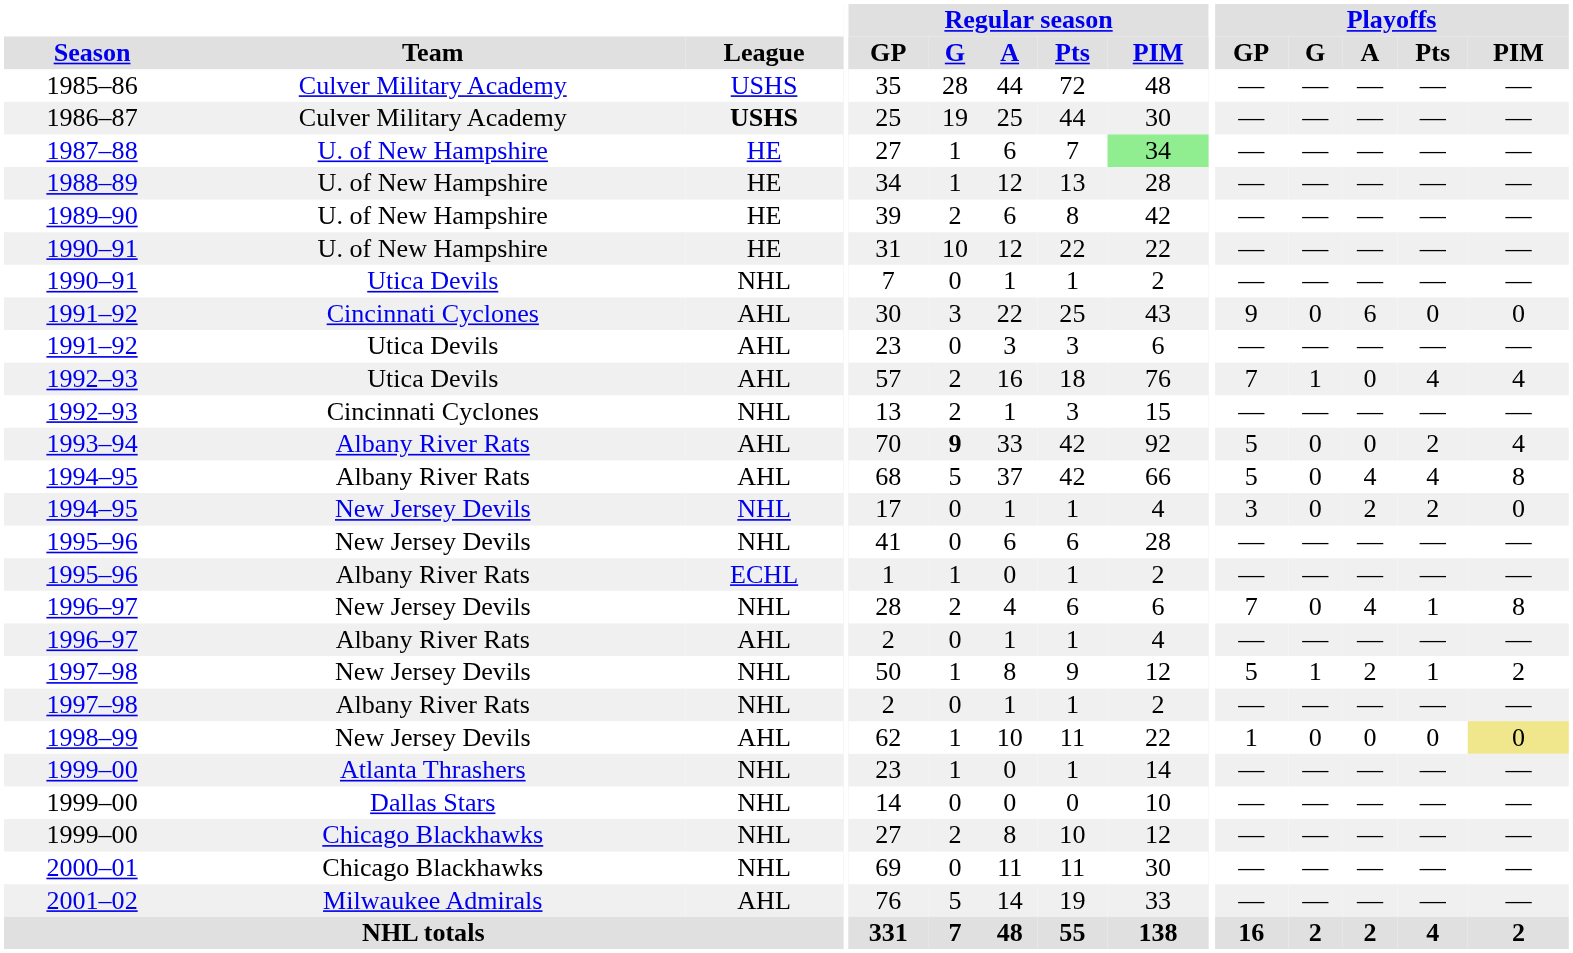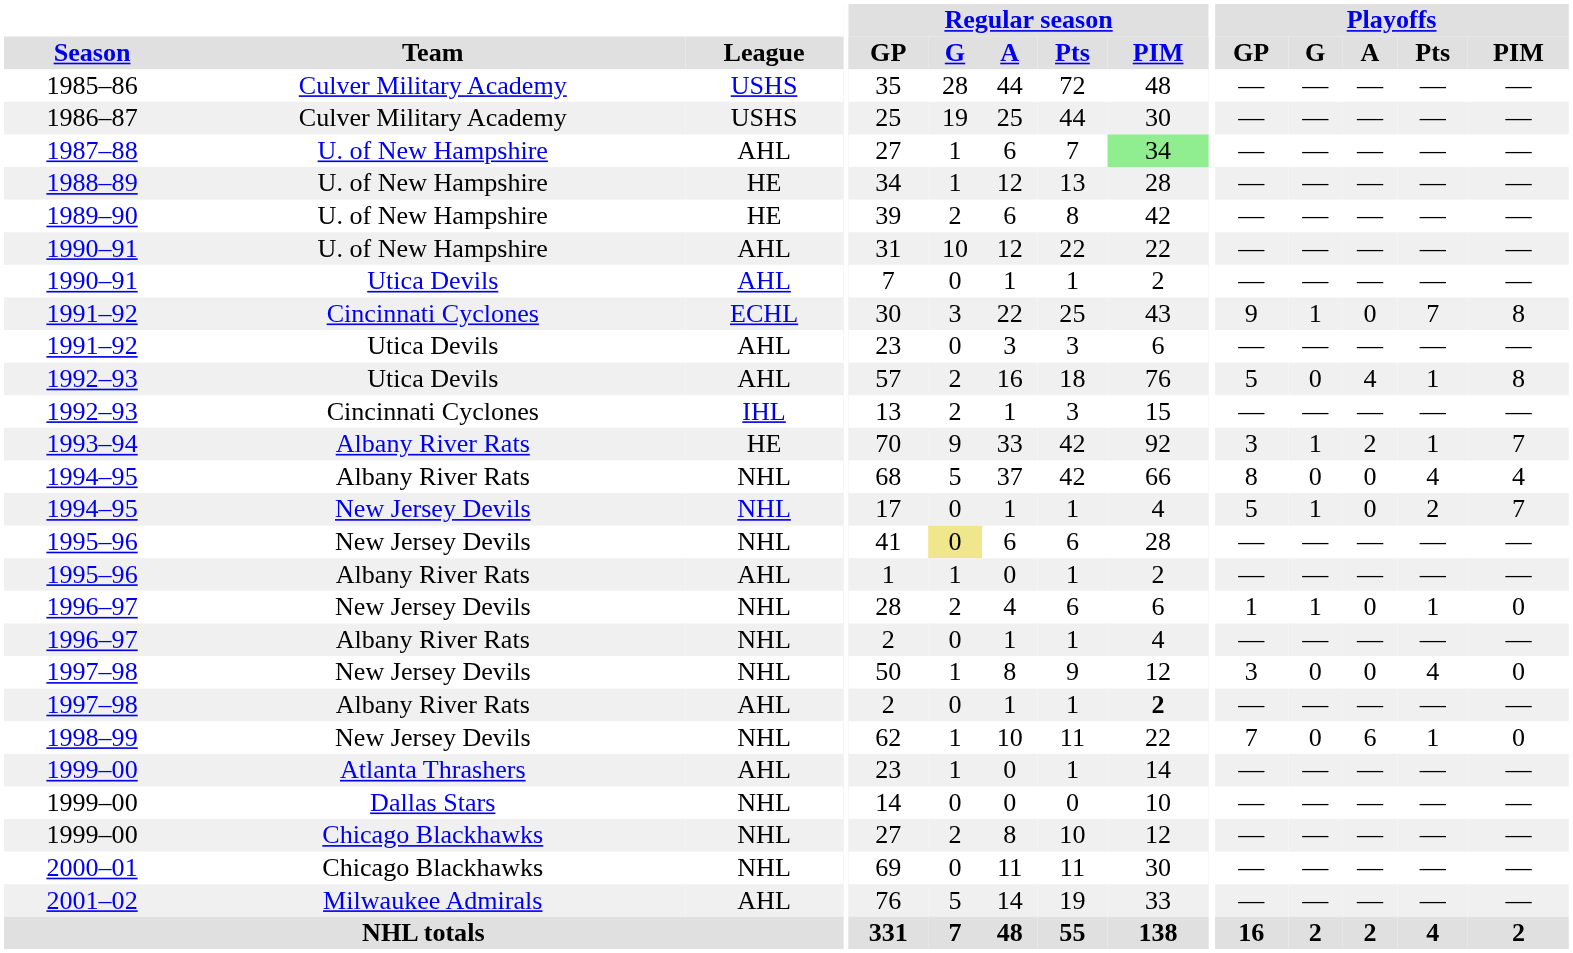 <table border="0" cellpadding="1" cellspacing="0" style="text-align:center; width:60em">
 <tr bgcolor="#e0e0e0">
 <th colspan="3" bgcolor="#ffffff"></th>
 <th rowspan="99" bgcolor="#ffffff"></th>
 <th colspan="5"><a href='#'>Regular season</a></th>
 <th rowspan="99" bgcolor="#ffffff"></th>
 <th colspan="5"><a href='#'>Playoffs</a></th>
 </tr>
 <tr bgcolor="#e0e0e0">
 <th><a href='#'>Season</a></th>
 <th>Team</th>
 <th>League</th>
 <th>GP</th>
 <th><a href='#'>G</a></th>
 <th><a href='#'>A</a></th>
 <th><a href='#'>Pts</a></th>
 <th><a href='#'>PIM</a></th>
 <th>GP</th>
 <th>G</th>
 <th>A</th>
 <th>Pts</th>
 <th>PIM</th>
 </tr>
 <tr>
 <td>1985–86</td>
 <td><a href='#'>Culver Military Academy</a></td>
 <td><a href='#'>USHS</a></td>
 <td>35</td>
 <td>28</td>
 <td>44</td>
 <td>72</td>
 <td>48</td>
 <td>—</td>
 <td>—</td>
 <td>—</td>
 <td>—</td>
 <td>—</td>
 </tr>
 <tr bgcolor="#f0f0f0">
 <td>1986–87</td>
 <td>Culver Military Academy</td>
-<td><strong>USHS</strong></td>
+<td>USHS</td>
 <td>25</td>
 <td>19</td>
 <td>25</td>
 <td>44</td>
 <td>30</td>
 <td>—</td>
 <td>—</td>
 <td>—</td>
 <td>—</td>
 <td>—</td>
 </tr>
 <tr>
 <td><a href='#'>1987–88</a></td>
 <td><a href='#'>U. of New Hampshire</a></td>
-<td><a href='#'>HE</a></td>
+<td>AHL</td>
 <td>27</td>
 <td>1</td>
 <td>6</td>
 <td>7</td>
 <td style="background: lightgreen;">34</td>
 <td>—</td>
 <td>—</td>
 <td>—</td>
 <td>—</td>
 <td>—</td>
 </tr>
 <tr bgcolor="#f0f0f0">
 <td><a href='#'>1988–89</a></td>
 <td>U. of New Hampshire</td>
 <td>HE</td>
 <td>34</td>
 <td>1</td>
 <td>12</td>
 <td>13</td>
 <td>28</td>
 <td>—</td>
 <td>—</td>
 <td>—</td>
 <td>—</td>
 <td>—</td>
 </tr>
 <tr>
 <td><a href='#'>1989–90</a></td>
 <td>U. of New Hampshire</td>
 <td>HE</td>
 <td>39</td>
 <td>2</td>
 <td>6</td>
 <td>8</td>
 <td>42</td>
 <td>—</td>
 <td>—</td>
 <td>—</td>
 <td>—</td>
 <td>—</td>
 </tr>
 <tr bgcolor="#f0f0f0">
 <td><a href='#'>1990–91</a></td>
 <td>U. of New Hampshire</td>
-<td>HE</td>
+<td>AHL</td>
 <td>31</td>
 <td>10</td>
 <td>12</td>
 <td>22</td>
 <td>22</td>
 <td>—</td>
 <td>—</td>
 <td>—</td>
 <td>—</td>
 <td>—</td>
 </tr>
 <tr>
 <td><a href='#'>1990–91</a></td>
 <td><a href='#'>Utica Devils</a></td>
-<td>NHL</td>
+<td><a href='#'>AHL</a></td>
 <td>7</td>
 <td>0</td>
 <td>1</td>
 <td>1</td>
 <td>2</td>
 <td>—</td>
 <td>—</td>
 <td>—</td>
 <td>—</td>
 <td>—</td>
 </tr>
 <tr bgcolor="#f0f0f0">
 <td><a href='#'>1991–92</a></td>
 <td><a href='#'>Cincinnati Cyclones</a></td>
-<td>AHL</td>
+<td><a href='#'>ECHL</a></td>
 <td>30</td>
 <td>3</td>
 <td>22</td>
 <td>25</td>
 <td>43</td>
 <td>9</td>
+<td>1</td>
 <td>0</td>
-<td>6</td>
-<td>0</td>
-<td>0</td>
+<td>7</td>
+<td>8</td>
 </tr>
 <tr>
 <td><a href='#'>1991–92</a></td>
 <td>Utica Devils</td>
 <td>AHL</td>
 <td>23</td>
 <td>0</td>
 <td>3</td>
 <td>3</td>
 <td>6</td>
 <td>—</td>
 <td>—</td>
 <td>—</td>
 <td>—</td>
 <td>—</td>
 </tr>
 <tr bgcolor="#f0f0f0">
 <td><a href='#'>1992–93</a></td>
 <td>Utica Devils</td>
 <td>AHL</td>
 <td>57</td>
 <td>2</td>
 <td>16</td>
 <td>18</td>
 <td>76</td>
-<td>7</td>
-<td>1</td>
+<td>5</td>
 <td>0</td>
 <td>4</td>
-<td>4</td>
+<td>1</td>
+<td>8</td>
 </tr>
 <tr>
 <td><a href='#'>1992–93</a></td>
 <td>Cincinnati Cyclones</td>
-<td>NHL</td>
+<td><a href='#'>IHL</a></td>
 <td>13</td>
 <td>2</td>
 <td>1</td>
 <td>3</td>
 <td>15</td>
 <td>—</td>
 <td>—</td>
 <td>—</td>
 <td>—</td>
 <td>—</td>
 </tr>
 <tr bgcolor="#f0f0f0">
 <td><a href='#'>1993–94</a></td>
 <td><a href='#'>Albany River Rats</a></td>
-<td>AHL</td>
+<td>HE</td>
 <td>70</td>
-<td><strong>9</strong></td>
+<td>9</td>
 <td>33</td>
 <td>42</td>
 <td>92</td>
-<td>5</td>
-<td>0</td>
-<td>0</td>
+<td>3</td>
+<td>1</td>
 <td>2</td>
-<td>4</td>
+<td>1</td>
+<td>7</td>
 </tr>
 <tr>
 <td><a href='#'>1994–95</a></td>
 <td>Albany River Rats</td>
-<td>AHL</td>
+<td>NHL</td>
 <td>68</td>
 <td>5</td>
 <td>37</td>
 <td>42</td>
 <td>66</td>
-<td>5</td>
+<td>8</td>
+<td>0</td>
 <td>0</td>
 <td>4</td>
 <td>4</td>
-<td>8</td>
 </tr>
 <tr bgcolor="#f0f0f0">
 <td><a href='#'>1994–95</a></td>
 <td><a href='#'>New Jersey Devils</a></td>
 <td><a href='#'>NHL</a></td>
 <td>17</td>
 <td>0</td>
 <td>1</td>
 <td>1</td>
 <td>4</td>
-<td>3</td>
+<td>5</td>
+<td>1</td>
 <td>0</td>
 <td>2</td>
-<td>2</td>
-<td>0</td>
+<td>7</td>
 </tr>
 <tr>
 <td><a href='#'>1995–96</a></td>
 <td>New Jersey Devils</td>
 <td>NHL</td>
 <td>41</td>
-<td>0</td>
+<td style="background: khaki;">0</td>
 <td>6</td>
 <td>6</td>
 <td>28</td>
 <td>—</td>
 <td>—</td>
 <td>—</td>
 <td>—</td>
 <td>—</td>
 </tr>
 <tr bgcolor="#f0f0f0">
 <td><a href='#'>1995–96</a></td>
 <td>Albany River Rats</td>
-<td><a href='#'>ECHL</a></td>
+<td>AHL</td>
 <td>1</td>
 <td>1</td>
 <td>0</td>
 <td>1</td>
 <td>2</td>
 <td>—</td>
 <td>—</td>
 <td>—</td>
 <td>—</td>
 <td>—</td>
 </tr>
 <tr>
 <td><a href='#'>1996–97</a></td>
 <td>New Jersey Devils</td>
 <td>NHL</td>
 <td>28</td>
 <td>2</td>
 <td>4</td>
 <td>6</td>
 <td>6</td>
-<td>7</td>
+<td>1</td>
+<td>1</td>
 <td>0</td>
-<td>4</td>
 <td>1</td>
-<td>8</td>
+<td>0</td>
 </tr>
 <tr bgcolor="#f0f0f0">
 <td><a href='#'>1996–97</a></td>
 <td>Albany River Rats</td>
-<td>AHL</td>
+<td>NHL</td>
 <td>2</td>
 <td>0</td>
 <td>1</td>
 <td>1</td>
 <td>4</td>
 <td>—</td>
 <td>—</td>
 <td>—</td>
 <td>—</td>
 <td>—</td>
 </tr>
 <tr>
 <td><a href='#'>1997–98</a></td>
 <td>New Jersey Devils</td>
 <td>NHL</td>
 <td>50</td>
 <td>1</td>
 <td>8</td>
 <td>9</td>
 <td>12</td>
-<td>5</td>
-<td>1</td>
-<td>2</td>
-<td>1</td>
-<td>2</td>
+<td>3</td>
+<td>0</td>
+<td>0</td>
+<td>4</td>
+<td>0</td>
 </tr>
 <tr bgcolor="#f0f0f0">
 <td><a href='#'>1997–98</a></td>
 <td>Albany River Rats</td>
-<td>NHL</td>
+<td>AHL</td>
 <td>2</td>
 <td>0</td>
 <td>1</td>
 <td>1</td>
-<td>2</td>
+<td><strong>2</strong></td>
 <td>—</td>
 <td>—</td>
 <td>—</td>
 <td>—</td>
 <td>—</td>
 </tr>
 <tr>
 <td><a href='#'>1998–99</a></td>
 <td>New Jersey Devils</td>
-<td>AHL</td>
+<td>NHL</td>
 <td>62</td>
 <td>1</td>
 <td>10</td>
 <td>11</td>
 <td>22</td>
+<td>7</td>
+<td>0</td>
+<td>6</td>
 <td>1</td>
 <td>0</td>
-<td>0</td>
-<td>0</td>
-<td style="background: khaki;">0</td>
 </tr>
 <tr bgcolor="#f0f0f0">
 <td><a href='#'>1999–00</a></td>
 <td><a href='#'>Atlanta Thrashers</a></td>
-<td>NHL</td>
+<td>AHL</td>
 <td>23</td>
 <td>1</td>
 <td>0</td>
 <td>1</td>
 <td>14</td>
 <td>—</td>
 <td>—</td>
 <td>—</td>
 <td>—</td>
 <td>—</td>
 </tr>
 <tr>
 <td>1999–00</td>
 <td><a href='#'>Dallas Stars</a></td>
 <td>NHL</td>
 <td>14</td>
 <td>0</td>
 <td>0</td>
 <td>0</td>
 <td>10</td>
 <td>—</td>
 <td>—</td>
 <td>—</td>
 <td>—</td>
 <td>—</td>
 </tr>
 <tr bgcolor="#f0f0f0">
 <td>1999–00</td>
 <td><a href='#'>Chicago Blackhawks</a></td>
 <td>NHL</td>
 <td>27</td>
 <td>2</td>
 <td>8</td>
 <td>10</td>
 <td>12</td>
 <td>—</td>
 <td>—</td>
 <td>—</td>
 <td>—</td>
 <td>—</td>
 </tr>
 <tr>
 <td><a href='#'>2000–01</a></td>
 <td>Chicago Blackhawks</td>
 <td>NHL</td>
 <td>69</td>
 <td>0</td>
 <td>11</td>
 <td>11</td>
 <td>30</td>
 <td>—</td>
 <td>—</td>
 <td>—</td>
 <td>—</td>
 <td>—</td>
 </tr>
 <tr bgcolor="#f0f0f0">
 <td><a href='#'>2001–02</a></td>
 <td><a href='#'>Milwaukee Admirals</a></td>
 <td>AHL</td>
 <td>76</td>
 <td>5</td>
 <td>14</td>
 <td>19</td>
 <td>33</td>
 <td>—</td>
 <td>—</td>
 <td>—</td>
 <td>—</td>
 <td>—</td>
 </tr>
 <tr bgcolor="#e0e0e0">
 <th colspan="3">NHL totals</th>
 <th>331</th>
 <th>7</th>
 <th>48</th>
 <th>55</th>
 <th>138</th>
 <th>16</th>
 <th>2</th>
 <th>2</th>
 <th>4</th>
 <th>2</th>
 </tr>
 </table>
